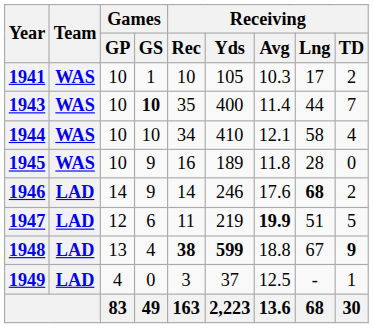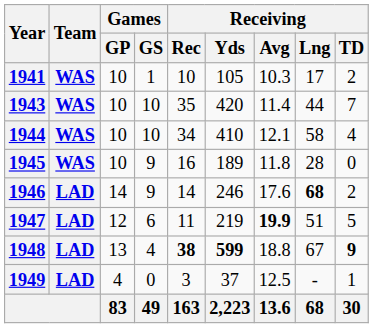 <table class="wikitable" style="text-align:center">
 <tr>
 <th rowspan="2">Year</th>
 <th rowspan="2">Team</th>
 <th colspan="2">Games</th>
 <th colspan="5">Receiving</th>
 </tr>
 <tr>
 <th>GP</th>
 <th>GS</th>
 <th>Rec</th>
 <th>Yds</th>
 <th>Avg</th>
 <th>Lng</th>
 <th>TD</th>
 </tr>
 <tr>
 <th><a href='#'>1941</a></th>
 <th><a href='#'>WAS</a></th>
 <td>10</td>
 <td>1</td>
 <td>10</td>
 <td>105</td>
 <td>10.3</td>
 <td>17</td>
 <td>2</td>
 </tr>
 <tr>
 <th><a href='#'>1943</a></th>
 <th><a href='#'>WAS</a></th>
 <td>10</td>
-<td><strong>10</strong></td>
+<td>10</td>
 <td>35</td>
-<td>400</td>
+<td>420</td>
 <td>11.4</td>
 <td>44</td>
 <td>7</td>
 </tr>
 <tr>
 <th><a href='#'>1944</a></th>
 <th><a href='#'>WAS</a></th>
 <td>10</td>
 <td>10</td>
 <td>34</td>
 <td>410</td>
 <td>12.1</td>
 <td>58</td>
 <td>4</td>
 </tr>
 <tr>
 <th><a href='#'>1945</a></th>
 <th><a href='#'>WAS</a></th>
 <td>10</td>
 <td>9</td>
 <td>16</td>
 <td>189</td>
 <td>11.8</td>
 <td>28</td>
 <td>0</td>
 </tr>
 <tr>
 <th><a href='#'>1946</a></th>
 <th><a href='#'>LAD</a></th>
 <td>14</td>
 <td>9</td>
 <td>14</td>
 <td>246</td>
 <td>17.6</td>
 <td><strong>68</strong></td>
 <td>2</td>
 </tr>
 <tr>
 <th><a href='#'>1947</a></th>
 <th><a href='#'>LAD</a></th>
 <td>12</td>
 <td>6</td>
 <td>11</td>
 <td>219</td>
 <td><strong>19.9</strong></td>
 <td>51</td>
 <td>5</td>
 </tr>
 <tr>
 <th><a href='#'>1948</a></th>
 <th><a href='#'>LAD</a></th>
 <td>13</td>
 <td>4</td>
 <td><strong>38</strong></td>
 <td><strong>599</strong></td>
 <td>18.8</td>
 <td>67</td>
 <td><strong>9</strong></td>
 </tr>
 <tr>
 <th><a href='#'>1949</a></th>
 <th><a href='#'>LAD</a></th>
 <td>4</td>
 <td>0</td>
 <td>3</td>
 <td>37</td>
 <td>12.5</td>
 <td>-</td>
 <td>1</td>
 </tr>
 <tr>
 <th colspan="2"></th>
 <th>83</th>
 <th>49</th>
 <th>163</th>
 <th>2,223</th>
 <th>13.6</th>
 <th>68</th>
 <th>30</th>
 </tr>
 </table>
